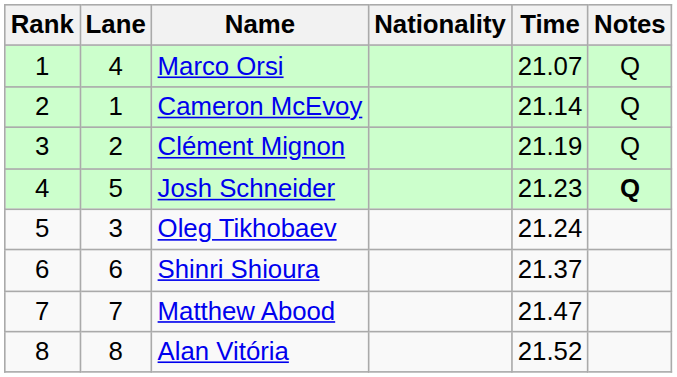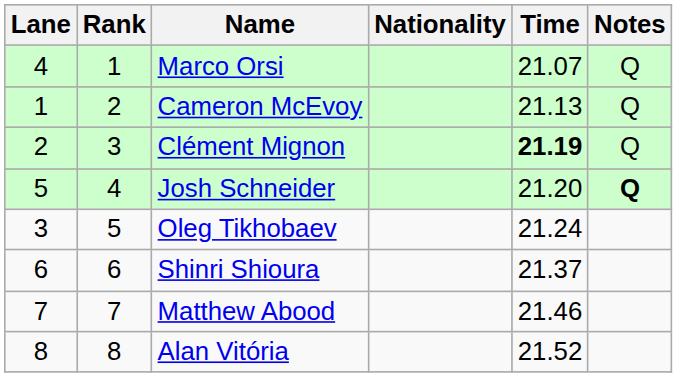 <table class="wikitable sortable" style="text-align:center">
 <tr>
+<th>Lane</th>
 <th>Rank</th>
-<th>Lane</th>
 <th>Name</th>
 <th>Nationality</th>
 <th>Time</th>
 <th>Notes</th>
 </tr>
 <tr bgcolor=ccffcc>
+<td>4</td>
 <td>1</td>
-<td>4</td>
 <td align=left><a href='#'>Marco Orsi</a></td>
 <td align=left></td>
 <td>21.07</td>
 <td>Q</td>
 </tr>
 <tr bgcolor=ccffcc>
+<td>1</td>
 <td>2</td>
-<td>1</td>
 <td align=left><a href='#'>Cameron McEvoy</a></td>
 <td align=left></td>
-<td>21.14</td>
+<td>21.13</td>
 <td>Q</td>
 </tr>
 <tr bgcolor=ccffcc>
+<td>2</td>
 <td>3</td>
-<td>2</td>
 <td align=left><a href='#'>Clément Mignon</a></td>
 <td align=left></td>
-<td>21.19</td>
+<td><strong>21.19</strong></td>
 <td>Q</td>
 </tr>
 <tr bgcolor=ccffcc>
+<td>5</td>
 <td>4</td>
-<td>5</td>
 <td align=left><a href='#'>Josh Schneider</a></td>
 <td align=left></td>
-<td>21.23</td>
+<td>21.20</td>
 <td><strong>Q</strong></td>
 </tr>
 <tr>
+<td>3</td>
 <td>5</td>
-<td>3</td>
 <td align=left><a href='#'>Oleg Tikhobaev</a></td>
 <td align=left></td>
 <td>21.24</td>
 <td></td>
 </tr>
 <tr>
 <td>6</td>
 <td>6</td>
 <td align=left><a href='#'>Shinri Shioura</a></td>
 <td align=left></td>
 <td>21.37</td>
 <td></td>
 </tr>
 <tr>
 <td>7</td>
 <td>7</td>
 <td align=left><a href='#'>Matthew Abood</a></td>
 <td align=left></td>
-<td>21.47</td>
+<td>21.46</td>
 <td></td>
 </tr>
 <tr>
 <td>8</td>
 <td>8</td>
 <td align=left><a href='#'>Alan Vitória</a></td>
 <td align=left></td>
 <td>21.52</td>
 <td></td>
 </tr>
 </table>
